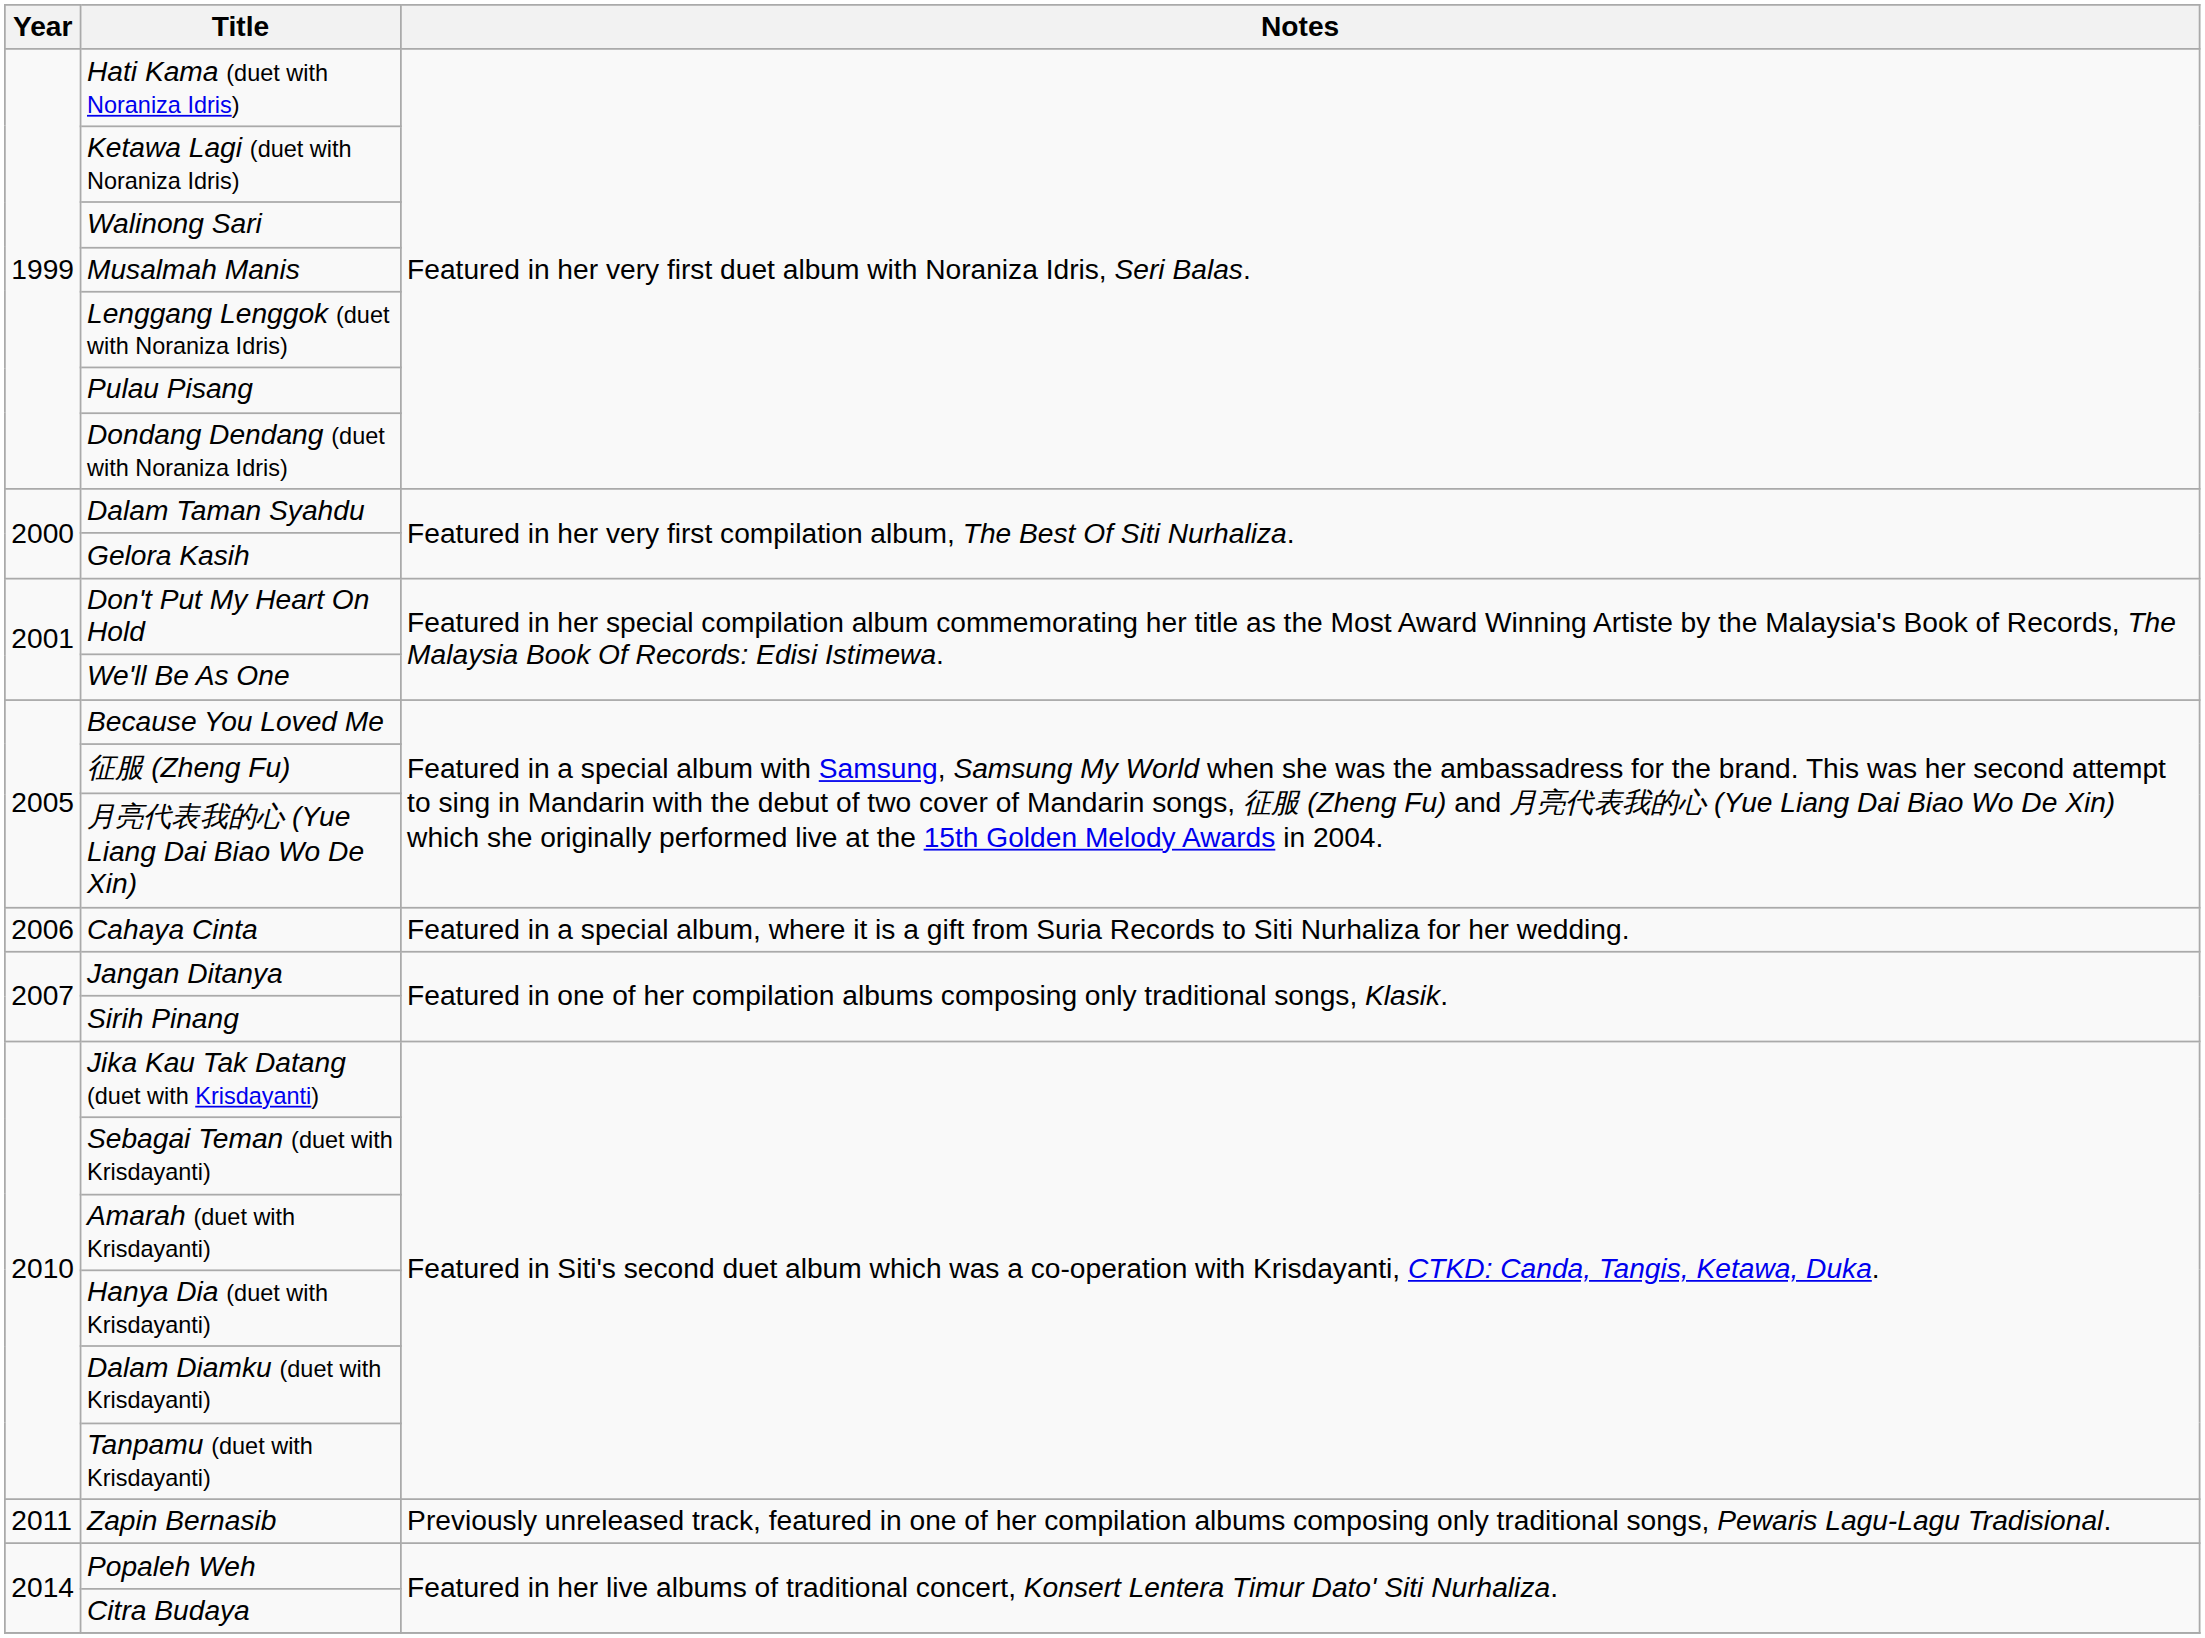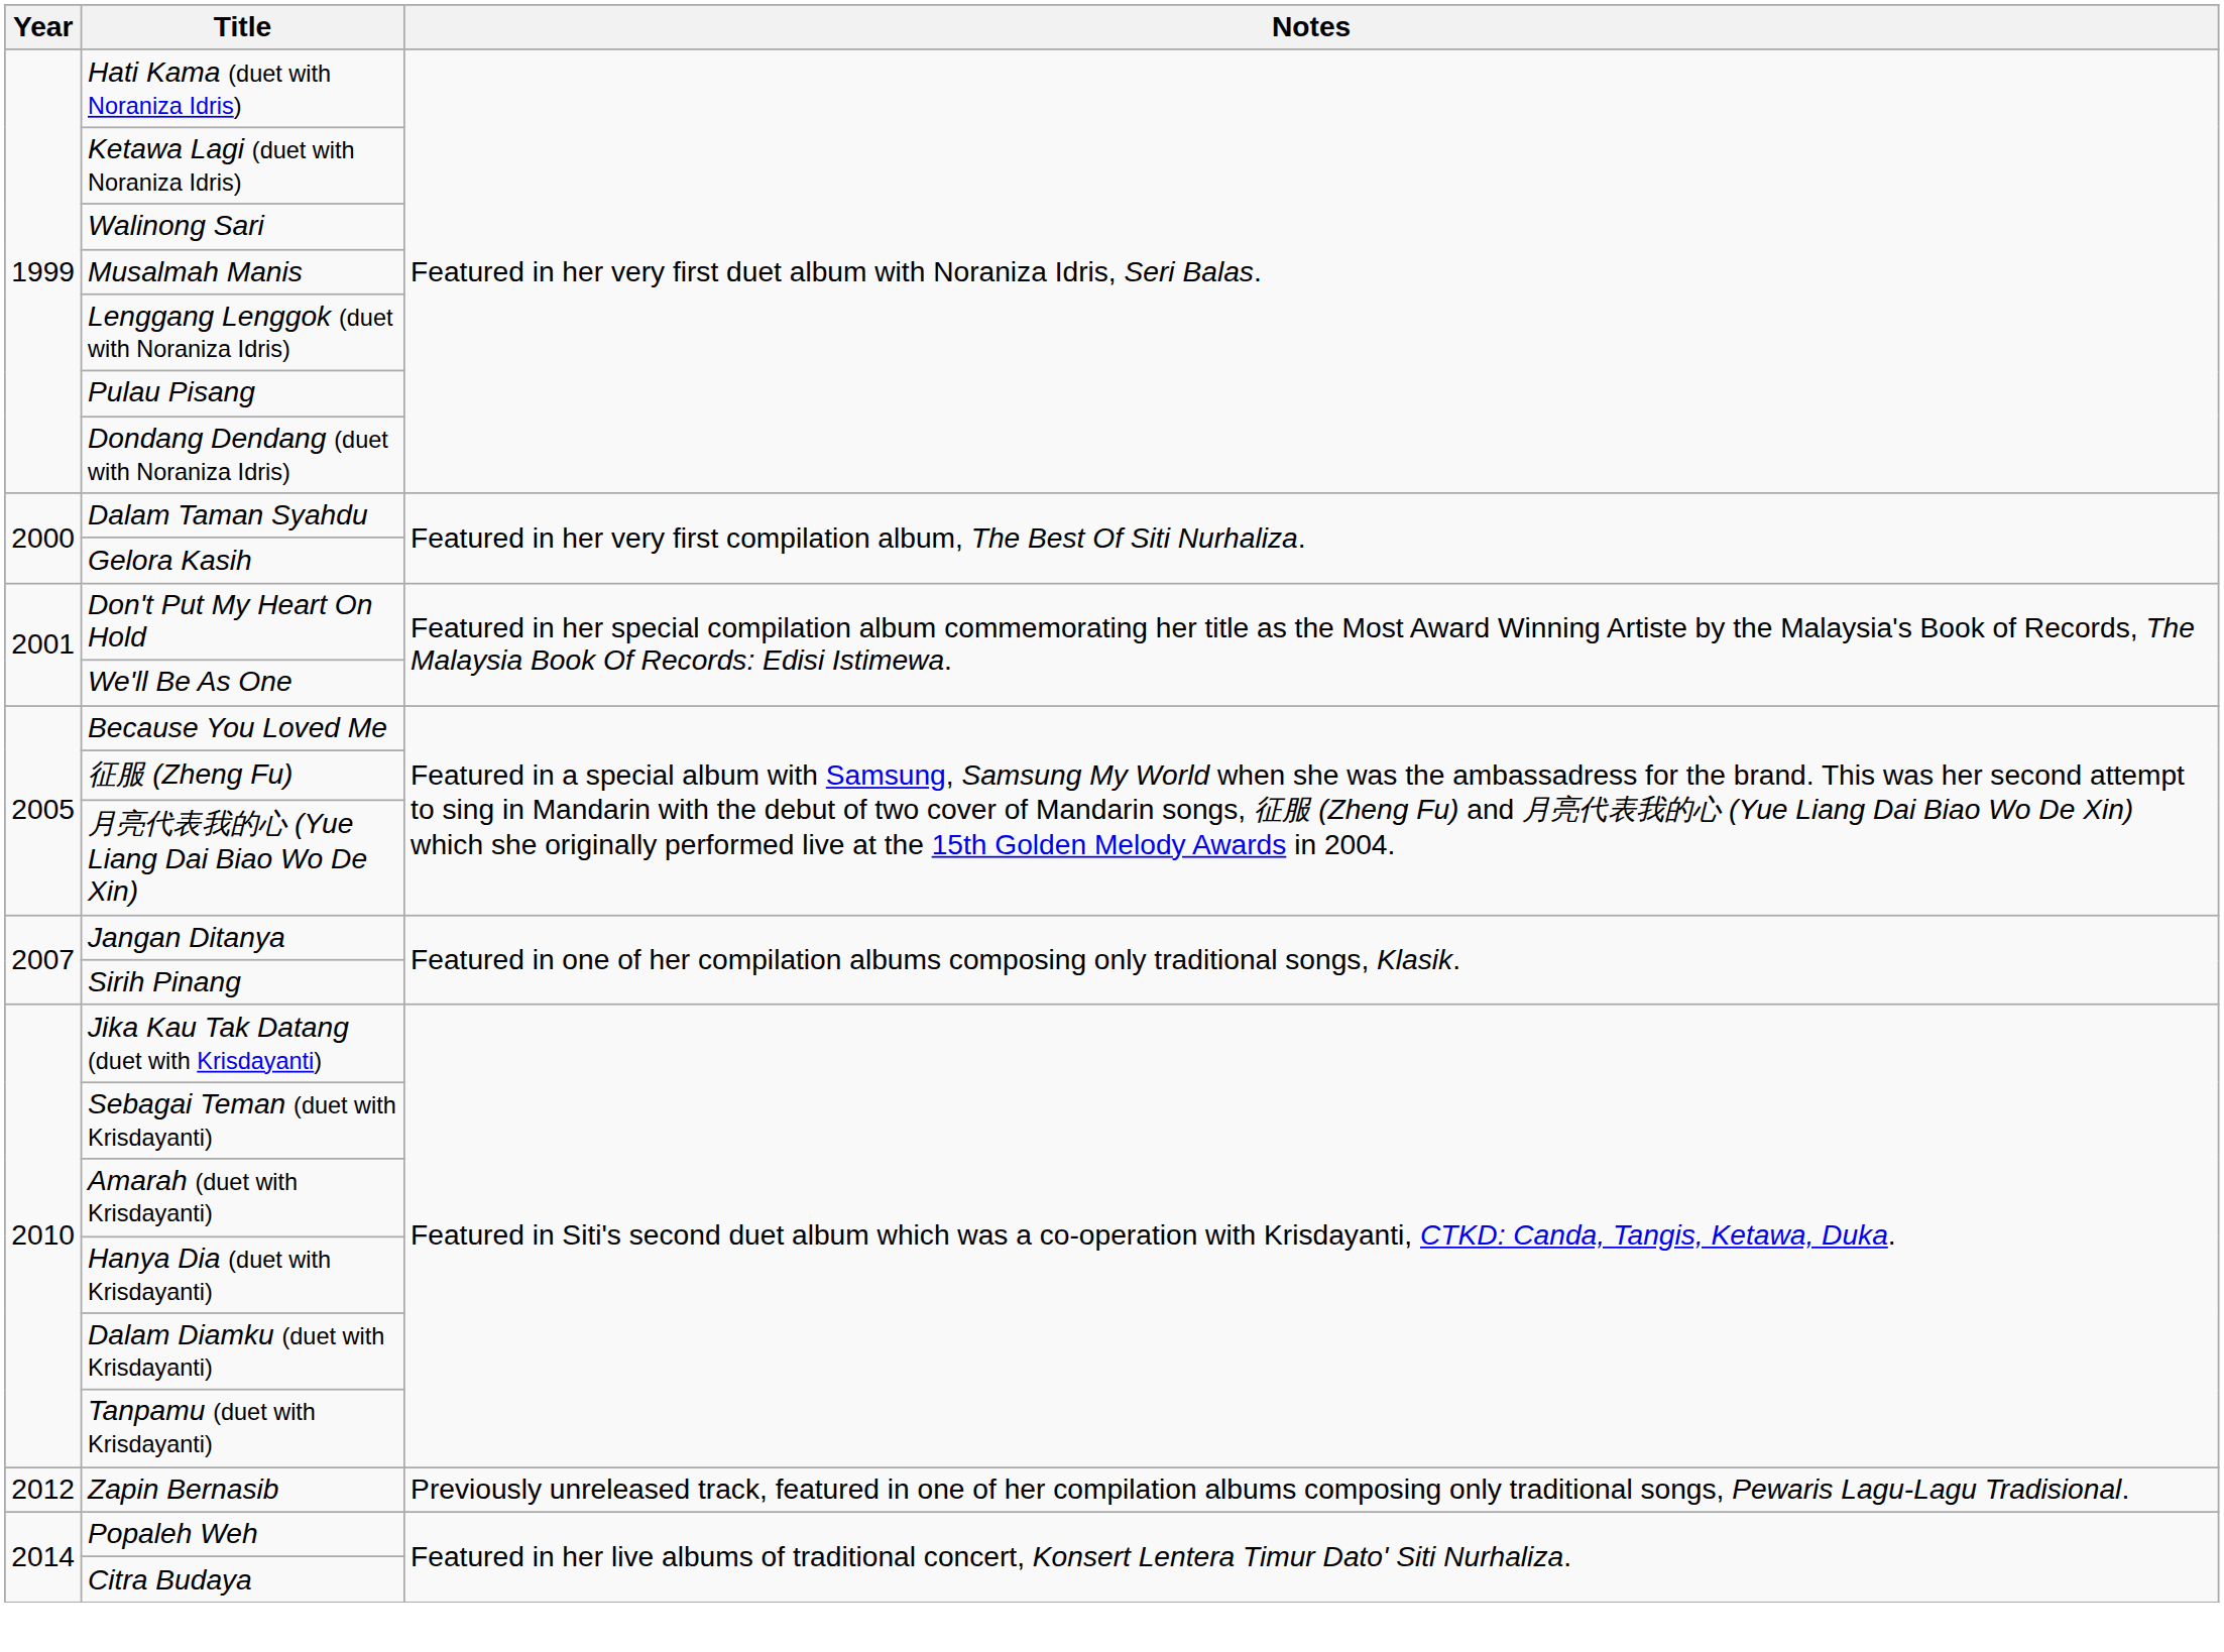 <table class="wikitable">
 <tr>
 <th>Year</th>
 <th>Title</th>
 <th>Notes</th>
 </tr>
 <tr>
 <td rowspan="7">1999</td>
 <td><em>Hati Kama</em> <small>(duet with <a href='#'>Noraniza Idris</a>)</small></td>
 <td rowspan="7">Featured in her very first duet album with Noraniza Idris, <em>Seri Balas</em>.</td>
 </tr>
 <tr>
 <td><em>Ketawa Lagi</em> <small>(duet with Noraniza Idris)</small></td>
 </tr>
 <tr>
 <td><em>Walinong Sari</em></td>
 </tr>
 <tr>
 <td><em>Musalmah Manis</em></td>
 </tr>
 <tr>
 <td><em>Lenggang Lenggok</em> <small>(duet with Noraniza Idris)</small></td>
 </tr>
 <tr>
 <td><em>Pulau Pisang</em></td>
 </tr>
 <tr>
 <td><em>Dondang Dendang</em> <small>(duet with Noraniza Idris)</small></td>
 </tr>
 <tr>
 <td rowspan="2">2000</td>
 <td><em>Dalam Taman Syahdu</em></td>
 <td rowspan="2">Featured in her very first compilation album, <em>The Best Of Siti Nurhaliza</em>.</td>
 </tr>
 <tr>
 <td><em>Gelora Kasih</em></td>
 </tr>
 <tr>
 <td rowspan="2">2001</td>
 <td><em>Don't Put My Heart On Hold</em></td>
 <td rowspan="2">Featured in her special compilation album commemorating her title as the Most Award Winning Artiste by the Malaysia's Book of Records, <em>The Malaysia Book Of Records: Edisi Istimewa</em>.</td>
 </tr>
 <tr>
 <td><em>We'll Be As One</em></td>
 </tr>
 <tr>
 <td rowspan="3">2005</td>
 <td><em>Because You Loved Me</em></td>
 <td rowspan="3">Featured in a special album with <a href='#'>Samsung</a>, <em>Samsung My World</em> when she was the ambassadress for the brand. This was her second attempt to sing in Mandarin with the debut of two cover of Mandarin songs, <em>征服 (Zheng Fu)</em> and <em>月亮代表我的心 (Yue Liang Dai Biao Wo De Xin)</em> which she originally performed live at the <a href='#'>15th Golden Melody Awards</a> in 2004.</td>
 </tr>
 <tr>
 <td><em>征服 (Zheng Fu)</em></td>
 </tr>
 <tr>
 <td><em>月亮代表我的心 (Yue Liang Dai Biao Wo De Xin)</em></td>
 </tr>
 <tr>
-<td rowspan="1">2006</td>
-<td><em>Cahaya Cinta</em></td>
-<td>Featured in a special album, where it is a gift from Suria Records to Siti Nurhaliza for her wedding.</td>
-</tr>
-<tr>
 <td rowspan="2">2007</td>
 <td><em>Jangan Ditanya</em></td>
 <td rowspan="2">Featured in one of her compilation albums composing only traditional songs, <em>Klasik</em>.</td>
 </tr>
 <tr>
 <td><em>Sirih Pinang</em></td>
 </tr>
 <tr>
 <td rowspan="6">2010</td>
 <td><em>Jika Kau Tak Datang</em> <small>(duet with <a href='#'>Krisdayanti</a>)</small></td>
 <td rowspan="6">Featured in Siti's second duet album which was a co-operation with Krisdayanti, <em><a href='#'>CTKD: Canda, Tangis, Ketawa, Duka</a></em>.</td>
 </tr>
 <tr>
 <td><em>Sebagai Teman</em> <small>(duet with Krisdayanti)</small></td>
 </tr>
 <tr>
 <td><em>Amarah</em> <small>(duet with Krisdayanti)</small></td>
 </tr>
 <tr>
 <td><em>Hanya Dia</em> <small>(duet with Krisdayanti)</small></td>
 </tr>
 <tr>
 <td><em>Dalam Diamku</em> <small>(duet with Krisdayanti)</small></td>
 </tr>
 <tr>
 <td><em>Tanpamu</em> <small>(duet with Krisdayanti)</small></td>
 </tr>
 <tr>
-<td rowspan="1">2011</td>
+<td rowspan="1">2012</td>
 <td><em>Zapin Bernasib</em></td>
 <td rowspan="1">Previously unreleased track, featured in one of her compilation albums composing only traditional songs, <em>Pewaris Lagu-Lagu Tradisional</em>.</td>
 </tr>
 <tr>
 <td rowspan="2">2014</td>
 <td><em>Popaleh Weh</em></td>
 <td rowspan="2">Featured in her live albums of traditional concert, <em>Konsert Lentera Timur Dato' Siti Nurhaliza</em>.</td>
 </tr>
 <tr>
 <td><em>Citra Budaya</em></td>
 </tr>
 <tr>
 </tr>
 </table>
